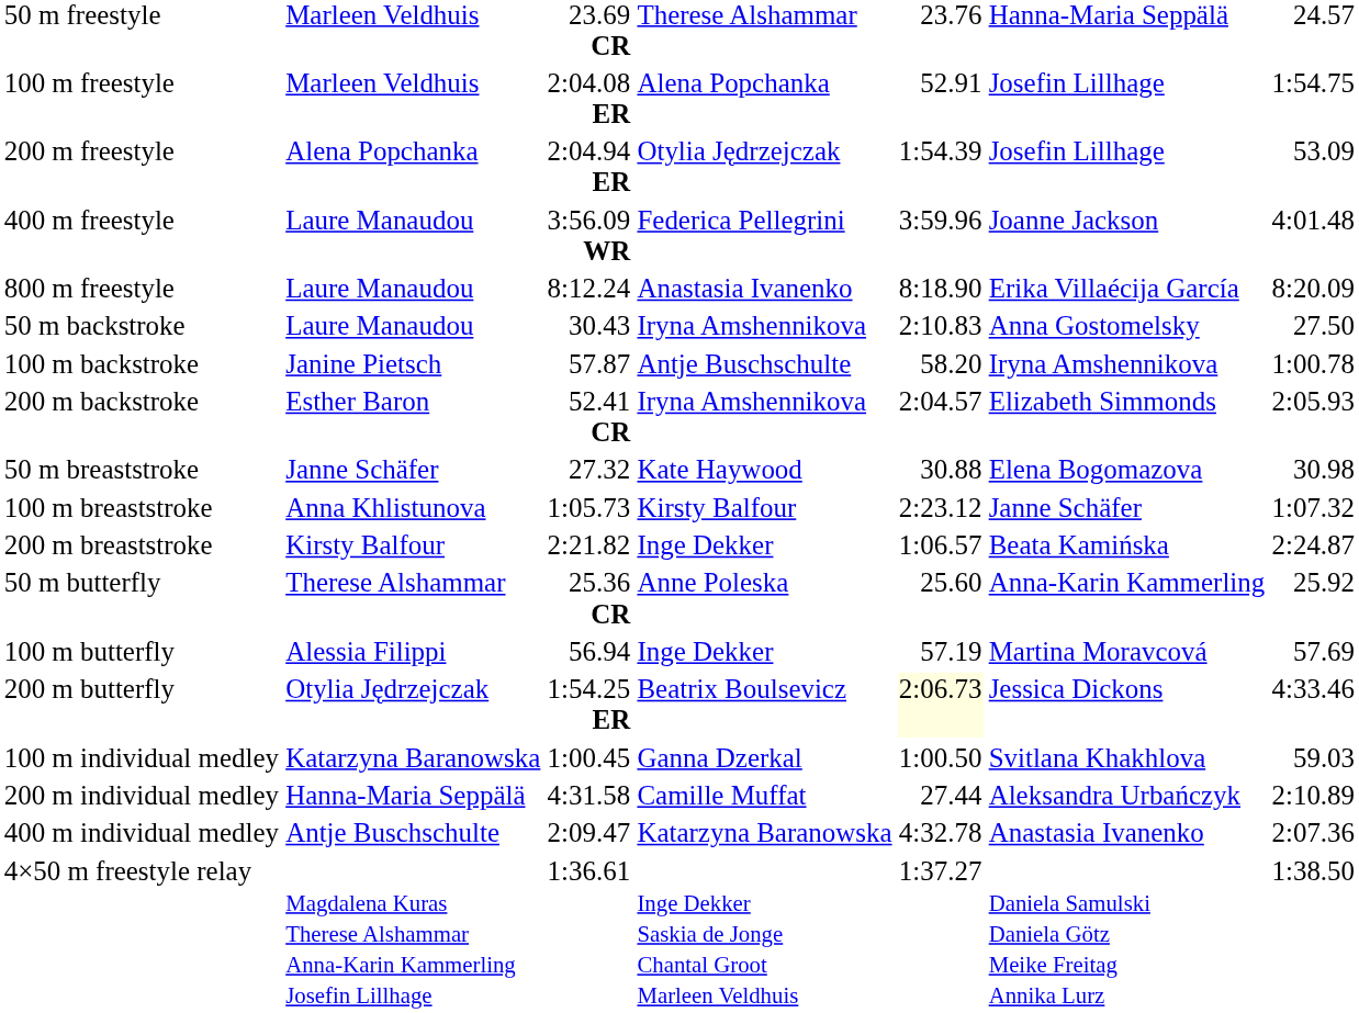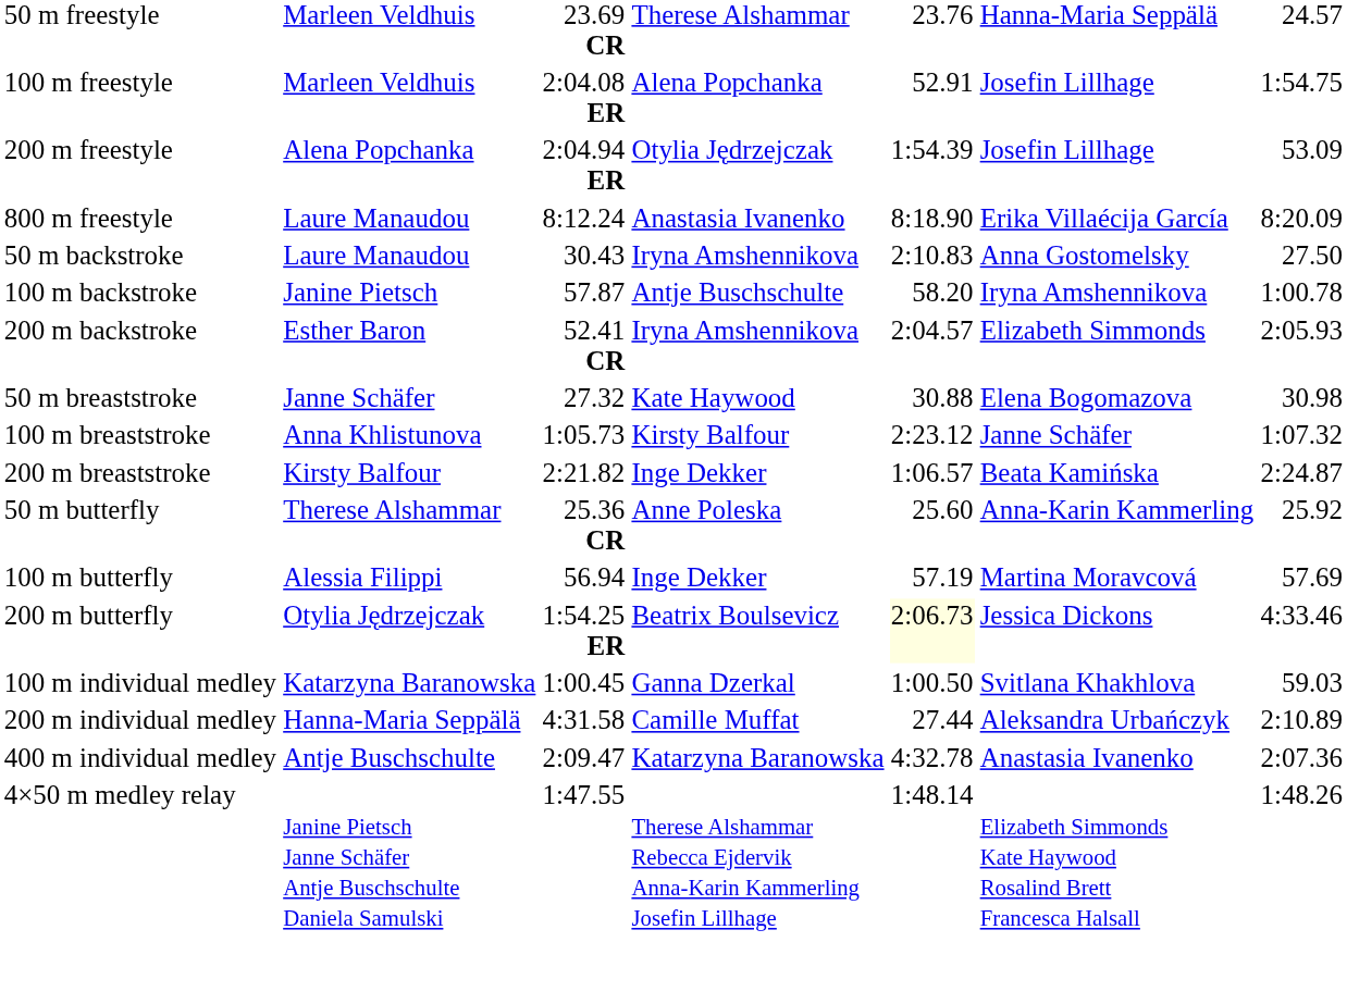 <table>
 <tr valign=top>
 <td>50 m freestyle<br></td>
 <td><a href='#'>Marleen Veldhuis</a><br><small></small></td>
 <td align=right>23.69<br><strong>CR</strong></td>
 <td><a href='#'>Therese Alshammar</a> <br><small></small></td>
 <td align=right>23.76</td>
 <td><a href='#'>Hanna-Maria Seppälä</a> <br><small></small></td>
 <td align=right>24.57</td>
 </tr>
 <tr valign=top>
 <td>100 m freestyle<br></td>
 <td><a href='#'>Marleen Veldhuis</a> <br><small></small></td>
 <td align=right>2:04.08<br><strong>ER</strong></td>
 <td><a href='#'>Alena Popchanka</a> <br><small></small></td>
 <td align=right>52.91</td>
 <td><a href='#'>Josefin Lillhage</a> <br><small></small></td>
 <td align=right>1:54.75</td>
 </tr>
 <tr valign=top>
 <td>200 m freestyle<br></td>
 <td><a href='#'>Alena Popchanka</a> <br><small></small></td>
 <td align=right>2:04.94 <br><strong>ER</strong></td>
 <td><a href='#'>Otylia Jędrzejczak</a> <br><small></small></td>
 <td align=right>1:54.39</td>
 <td><a href='#'>Josefin Lillhage</a> <br><small></small></td>
 <td align=right>53.09</td>
-</tr>
-<tr valign=top>
-<td>400 m freestyle<br></td>
-<td><a href='#'>Laure Manaudou</a> <br><small></small></td>
-<td align=right>3:56.09<br><strong>WR</strong></td>
-<td><a href='#'>Federica Pellegrini</a> <br><small></small></td>
-<td align=right>3:59.96</td>
-<td><a href='#'>Joanne Jackson</a> <br><small></small></td>
-<td align=right>4:01.48</td>
 </tr>
 <tr valign=top>
 <td>800 m freestyle<br></td>
 <td><a href='#'>Laure Manaudou</a> <br><small></small></td>
 <td align=right>8:12.24</td>
 <td><a href='#'>Anastasia Ivanenko</a> <br><small></small></td>
 <td align=right>8:18.90</td>
 <td><a href='#'>Erika Villaécija García</a><br><small></small></td>
 <td align=right>8:20.09</td>
 </tr>
 <tr valign=top>
 <td>50 m backstroke<br></td>
 <td><a href='#'>Laure Manaudou</a> <br><small></small></td>
 <td align=right>30.43</td>
 <td><a href='#'>Iryna Amshennikova</a> <br><small></small></td>
 <td align=right>2:10.83</td>
 <td><a href='#'>Anna Gostomelsky</a> <br><small></small></td>
 <td align=right>27.50</td>
 </tr>
 <tr valign=top>
 <td>100 m backstroke<br></td>
 <td><a href='#'>Janine Pietsch</a> <br><small></small></td>
 <td align=right>57.87</td>
 <td><a href='#'>Antje Buschschulte</a> <br><small></small></td>
 <td align=right>58.20</td>
 <td><a href='#'>Iryna Amshennikova</a> <br><small></small></td>
 <td align=right>1:00.78</td>
 </tr>
 <tr valign=top>
 <td>200 m backstroke<br></td>
 <td><a href='#'>Esther Baron</a> <br><small></small></td>
 <td align=right>52.41 <br><strong>CR</strong></td>
 <td><a href='#'>Iryna Amshennikova</a> <br><small></small></td>
 <td align=right>2:04.57</td>
 <td><a href='#'>Elizabeth Simmonds</a> <br><small></small></td>
 <td align=right>2:05.93</td>
 </tr>
 <tr valign=top>
 <td>50 m breaststroke<br></td>
 <td><a href='#'>Janne Schäfer</a> <br><small></small></td>
 <td align=right>27.32</td>
 <td><a href='#'>Kate Haywood</a> <br><small></small></td>
 <td align=right>30.88</td>
 <td><a href='#'>Elena Bogomazova</a> <br><small></small></td>
 <td align=right>30.98</td>
 </tr>
 <tr valign=top>
 <td>100 m breaststroke<br></td>
 <td><a href='#'>Anna Khlistunova</a> <br><small></small></td>
 <td align=right>1:05.73</td>
 <td><a href='#'>Kirsty Balfour</a> <br><small></small></td>
 <td align=right>2:23.12</td>
 <td><a href='#'>Janne Schäfer</a> <br><small></small></td>
 <td align=right>1:07.32</td>
 </tr>
 <tr valign=top>
 <td>200 m breaststroke<br></td>
 <td><a href='#'>Kirsty Balfour</a><br><small></small></td>
 <td align=right>2:21.82</td>
 <td><a href='#'>Inge Dekker</a> <br><small></small></td>
 <td align=right>1:06.57</td>
 <td><a href='#'>Beata Kamińska</a> <br><small></small></td>
 <td align=right>2:24.87</td>
 </tr>
 <tr valign=top>
 <td>50 m butterfly<br></td>
 <td><a href='#'>Therese Alshammar</a> <br><small></small></td>
 <td align=right>25.36<br><strong>CR</strong></td>
 <td><a href='#'>Anne Poleska</a> <br><small></small></td>
 <td align=right>25.60</td>
 <td><a href='#'>Anna-Karin Kammerling</a> <br><small></small></td>
 <td align=right>25.92</td>
 </tr>
 <tr valign=top>
 <td>100 m butterfly<br></td>
 <td><a href='#'>Alessia Filippi</a> <br><small></small></td>
 <td align=right>56.94</td>
 <td><a href='#'>Inge Dekker</a> <br><small></small></td>
 <td align=right>57.19</td>
 <td><a href='#'>Martina Moravcová</a> <br><small></small></td>
 <td align=right>57.69</td>
 </tr>
 <tr valign=top>
 <td>200 m butterfly<br></td>
 <td><a href='#'>Otylia Jędrzejczak</a> <br><small></small></td>
 <td align=right>1:54.25<br><strong>ER</strong></td>
 <td><a href='#'>Beatrix Boulsevicz</a> <br><small></small></td>
 <td align=right style="background: lightyellow;">2:06.73</td>
 <td><a href='#'>Jessica Dickons</a> <br><small></small></td>
 <td align=right>4:33.46</td>
 </tr>
 <tr valign=top>
 <td>100 m individual medley<br></td>
 <td><a href='#'>Katarzyna Baranowska</a> <br><small></small></td>
 <td align=right>1:00.45</td>
 <td><a href='#'>Ganna Dzerkal</a> <br><small></small></td>
 <td align=right>1:00.50</td>
 <td><a href='#'>Svitlana Khakhlova</a> <br><small></small></td>
 <td align=right>59.03</td>
 </tr>
 <tr valign=top>
 <td>200 m individual medley<br></td>
 <td><a href='#'>Hanna-Maria Seppälä</a> <br><small></small></td>
 <td align=right>4:31.58</td>
 <td><a href='#'>Camille Muffat</a> <br><small></small></td>
 <td align=right>27.44</td>
 <td><a href='#'>Aleksandra Urbańczyk</a> <br><small></small></td>
 <td align=right>2:10.89</td>
 </tr>
 <tr valign=top>
 <td>400 m individual medley<br></td>
 <td><a href='#'>Antje Buschschulte</a> <br><small></small></td>
 <td align=right>2:09.47</td>
 <td><a href='#'>Katarzyna Baranowska</a> <br><small></small></td>
 <td align=right>4:32.78</td>
 <td><a href='#'>Anastasia Ivanenko</a> <br><small></small></td>
 <td align=right>2:07.36</td>
 </tr>
 <tr valign=top>
-<td>4×50 m freestyle relay<br></td>
-<td><br><small><a href='#'>Magdalena Kuras</a><br><a href='#'>Therese Alshammar</a><br><a href='#'>Anna-Karin Kammerling</a><br><a href='#'>Josefin Lillhage</a></small></td>
-<td align=right>1:36.61</td>
-<td><br><small><a href='#'>Inge Dekker</a><br><a href='#'>Saskia de Jonge</a><br><a href='#'>Chantal Groot</a><br><a href='#'>Marleen Veldhuis</a></small></td>
-<td align=right>1:37.27</td>
-<td><br><small><a href='#'>Daniela Samulski</a><br><a href='#'>Daniela Götz</a><br><a href='#'>Meike Freitag</a><br><a href='#'>Annika Lurz</a></small></td>
-<td align=right>1:38.50</td>
+<td>4×50 m medley relay<br></td>
+<td><br><small><a href='#'>Janine Pietsch</a><br><a href='#'>Janne Schäfer</a><br><a href='#'>Antje Buschschulte</a><br><a href='#'>Daniela Samulski</a></small></td>
+<td align=right>1:47.55</td>
+<td> <br><small><a href='#'>Therese Alshammar</a><br><a href='#'>Rebecca Ejdervik</a><br><a href='#'>Anna-Karin Kammerling</a><br><a href='#'>Josefin Lillhage</a></small></td>
+<td align=right>1:48.14</td>
+<td> <br><small><a href='#'>Elizabeth Simmonds</a><br><a href='#'>Kate Haywood</a><br><a href='#'>Rosalind Brett</a><br><a href='#'>Francesca Halsall</a></small></td>
+<td align=right>1:48.26</td>
 </tr>
 </table>
